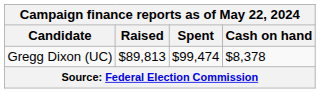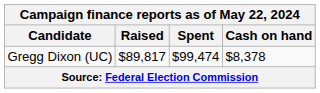 <table class="wikitable sortable">
 <tr>
 <th colspan=4>Campaign finance reports as of May 22, 2024</th>
 </tr>
 <tr style="text-align:center;">
 <th>Candidate</th>
 <th>Raised</th>
 <th>Spent</th>
 <th>Cash on hand</th>
 </tr>
 <tr>
 <td>Gregg Dixon (UC)</td>
-<td>$89,813</td>
+<td>$89,817</td>
 <td>$99,474</td>
 <td>$8,378</td>
 </tr>
 <tr>
 <th colspan="4"><small>Source: <a href='#'>Federal Election Commission</a></small></th>
 </tr>
 </table>
